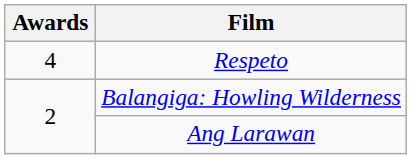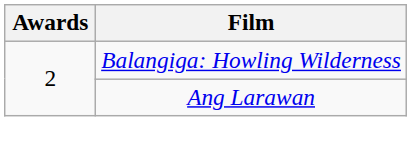 <table class="wikitable" style="text-align:center;">
 <tr>
 <th scope="col" width="55">Awards</th>
 <th scope="col" align="center">Film</th>
-</tr>
-<tr>
-<td style="text-align:center">4</td>
-<td><em><a href='#'>Respeto</a></em></td>
 </tr>
 <tr>
 <td rowspan=2 style="text-align:center">2</td>
 <td><em><a href='#'>Balangiga: Howling Wilderness</a></em></td>
 </tr>
 <tr>
 <td><em><a href='#'>Ang Larawan</a></em></td>
 </tr>
 </table>
